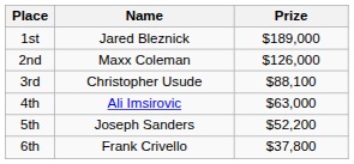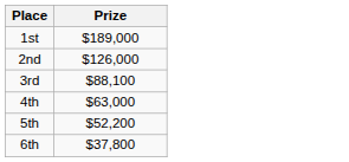 <table class="wikitable">
 <tr>
 <th width="50">Place</th>
-<th width="200">Name</th>
 <th width="125">Prize</th>
 </tr>
 <tr>
 <td align = "center">1st</td>
-<td align = "center"> Jared Bleznick</td>
 <td align = "center">$189,000</td>
 </tr>
 <tr>
 <td align = "center">2nd</td>
-<td align = "center"> Maxx Coleman</td>
 <td align = "center">$126,000</td>
 </tr>
 <tr>
 <td align = "center">3rd</td>
-<td align = "center"> Christopher Usude</td>
 <td align = "center">$88,100</td>
 </tr>
 <tr>
 <td align = "center">4th</td>
-<td align = "center"> <a href='#'>Ali Imsirovic</a></td>
 <td align = "center">$63,000</td>
 </tr>
 <tr>
 <td align = "center">5th</td>
-<td align = "center"> Joseph Sanders</td>
 <td align = "center">$52,200</td>
 </tr>
 <tr>
 <td align = "center">6th</td>
-<td align = "center"> Frank Crivello</td>
 <td align = "center">$37,800</td>
 </tr>
 </table>
